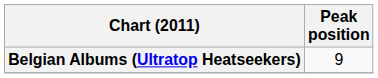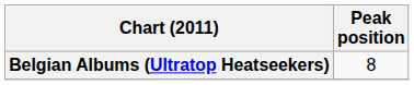 <table class="wikitable sortable plainrowheaders">
 <tr>
 <th scope="col">Chart (2011)</th>
 <th scope="col">Peak<br> position</th>
 </tr>
 <tr>
 <th scope="row">Belgian Albums (<a href='#'>Ultratop</a> Heatseekers)</th>
-<td style="text-align:center;">9</td>
+<td style="text-align:center;">8</td>
 </tr>
 <tr>
 </tr>
 <tr>
 </tr>
 <tr>
 </tr>
 <tr>
 </tr>
 </table>
